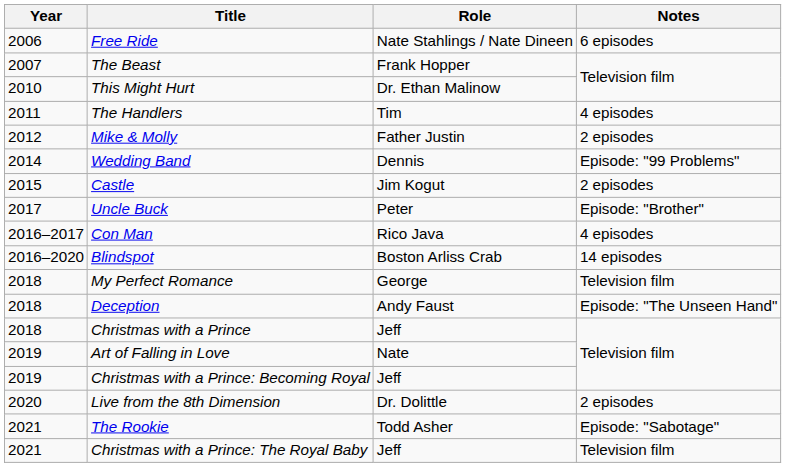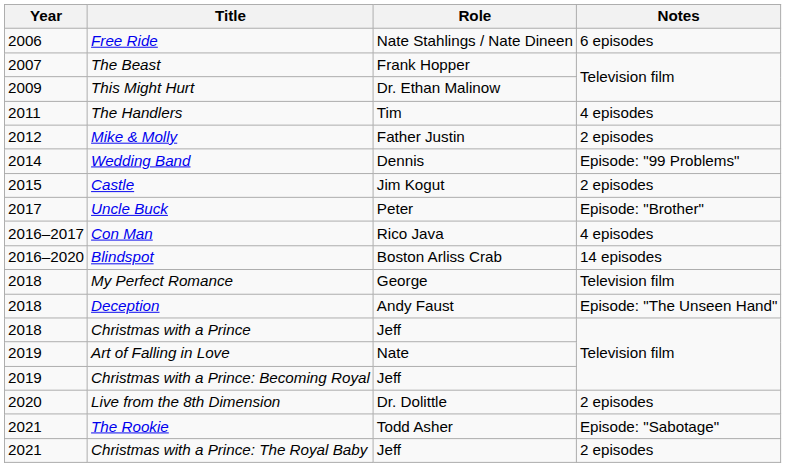 <table class="wikitable sortable">
 <tr>
 <th>Year</th>
 <th>Title</th>
 <th>Role</th>
 <th>Notes</th>
 </tr>
 <tr>
 <td>2006</td>
 <td><a href='#'><em>Free Ride</em></a></td>
 <td>Nate Stahlings / Nate Dineen</td>
 <td>6 episodes</td>
 </tr>
 <tr>
 <td>2007</td>
 <td><em>The Beast</em></td>
 <td>Frank Hopper</td>
 <td rowspan="2">Television film</td>
 </tr>
 <tr>
-<td>2010</td>
+<td>2009</td>
 <td><em>This Might Hurt</em></td>
 <td>Dr. Ethan Malinow</td>
 </tr>
 <tr>
 <td>2011</td>
 <td><em>The Handlers</em></td>
 <td>Tim</td>
 <td>4 episodes</td>
 </tr>
 <tr>
 <td>2012</td>
 <td><em><a href='#'>Mike & Molly</a></em></td>
 <td>Father Justin</td>
 <td>2 episodes</td>
 </tr>
 <tr>
 <td>2014</td>
 <td><em><a href='#'>Wedding Band</a></em></td>
 <td>Dennis</td>
 <td>Episode: "99 Problems"</td>
 </tr>
 <tr>
 <td>2015</td>
 <td><a href='#'><em>Castle</em></a></td>
 <td>Jim Kogut</td>
 <td>2 episodes</td>
 </tr>
 <tr>
 <td>2017</td>
 <td><a href='#'><em>Uncle Buck</em></a></td>
 <td>Peter</td>
 <td>Episode: "Brother"</td>
 </tr>
 <tr>
 <td>2016–2017</td>
 <td><a href='#'><em>Con Man</em></a></td>
 <td>Rico Java</td>
 <td>4 episodes</td>
 </tr>
 <tr>
 <td>2016–2020</td>
 <td><a href='#'><em>Blindspot</em></a></td>
 <td>Boston Arliss Crab</td>
 <td>14 episodes</td>
 </tr>
 <tr>
 <td>2018</td>
 <td><em>My Perfect Romance</em></td>
 <td>George</td>
 <td>Television film</td>
 </tr>
 <tr>
 <td>2018</td>
 <td><a href='#'><em>Deception</em></a></td>
 <td>Andy Faust</td>
 <td>Episode: "The Unseen Hand"</td>
 </tr>
 <tr>
 <td>2018</td>
 <td><em>Christmas with a Prince</em></td>
 <td>Jeff</td>
 <td rowspan="3">Television film</td>
 </tr>
 <tr>
 <td>2019</td>
 <td><em>Art of Falling in Love</em></td>
 <td>Nate</td>
 </tr>
 <tr>
 <td>2019</td>
 <td><em>Christmas with a Prince: Becoming Royal</em></td>
 <td>Jeff</td>
 </tr>
 <tr>
 <td>2020</td>
 <td><em>Live from the 8th Dimension</em></td>
 <td>Dr. Dolittle</td>
 <td>2 episodes</td>
 </tr>
 <tr>
 <td>2021</td>
 <td><a href='#'><em>The Rookie</em></a></td>
 <td>Todd Asher</td>
 <td>Episode: "Sabotage"</td>
 </tr>
 <tr>
 <td>2021</td>
 <td><em>Christmas with a Prince: The Royal Baby</em></td>
 <td>Jeff</td>
-<td>Television film</td>
+<td>2 episodes</td>
 </tr>
 </table>
